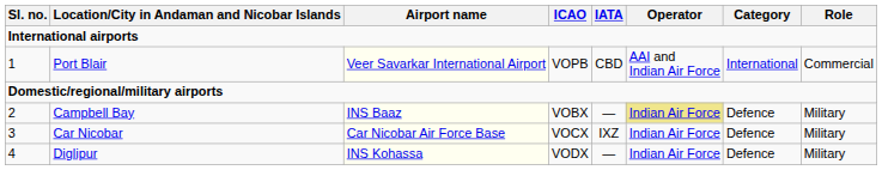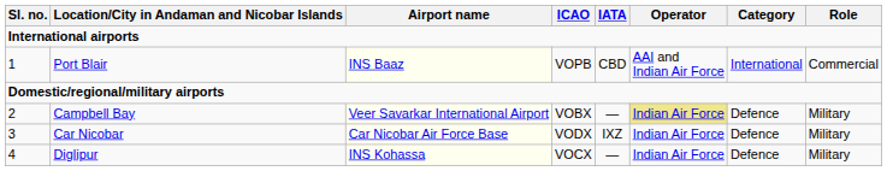 <table class="wikitable sortable">
 <tr>
 <th>Sl. no.</th>
 <th>Location/City in Andaman and Nicobar Islands</th>
 <th>Airport name</th>
 <th><a href='#'>ICAO</a></th>
 <th><a href='#'>IATA</a></th>
 <th>Operator</th>
 <th>Category</th>
 <th>Role</th>
 </tr>
 <tr>
 <td colspan="8"><strong>International airports</strong></td>
 </tr>
 <tr>
 <td>1</td>
 <td><a href='#'>Port Blair</a></td>
-<td style="background:#FFFFF0;"><a href='#'>Veer Savarkar International Airport</a></td>
+<td style="background:#FFFFF0;"><a href='#'>INS Baaz</a></td>
 <td align="center">VOPB</td>
 <td align="center">CBD</td>
 <td><a href='#'>AAI</a> and <br><a href='#'>Indian Air Force</a><br></td>
 <td><a href='#'>International</a></td>
 <td>Commercial</td>
 </tr>
 <tr>
 <td colspan="8"><strong>Domestic/regional/military airports</strong></td>
 </tr>
 <tr>
 <td>2</td>
 <td><a href='#'>Campbell Bay</a></td>
-<td style="background:#FFFFF0;"><a href='#'>INS Baaz</a></td>
+<td style="background:#FFFFF0;"><a href='#'>Veer Savarkar International Airport</a></td>
 <td align="center">VOBX</td>
 <td align="center">—</td>
 <td style="background: khaki;"><a href='#'>Indian Air Force</a></td>
 <td>Defence</td>
 <td>Military</td>
 </tr>
 <tr>
 <td>3</td>
 <td><a href='#'>Car Nicobar</a></td>
 <td style="background:#FFFFF0;"><a href='#'>Car Nicobar Air Force Base</a></td>
-<td align="center">VOCX</td>
+<td align=center>VODX</td>
 <td align="center">IXZ</td>
 <td><a href='#'>Indian Air Force</a></td>
 <td>Defence</td>
 <td>Military</td>
 </tr>
 <tr>
 <td>4</td>
 <td><a href='#'>Diglipur</a></td>
 <td style="background:#FFFFF0;"><a href='#'>INS Kohassa</a></td>
-<td align=center>VODX</td>
+<td align="center">VOCX</td>
 <td align=center>—</td>
 <td><a href='#'>Indian Air Force</a></td>
 <td>Defence</td>
 <td>Military</td>
 </tr>
 </table>
